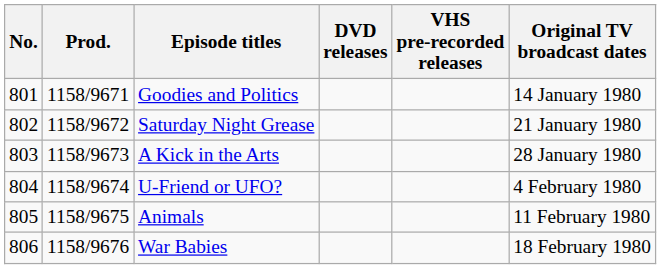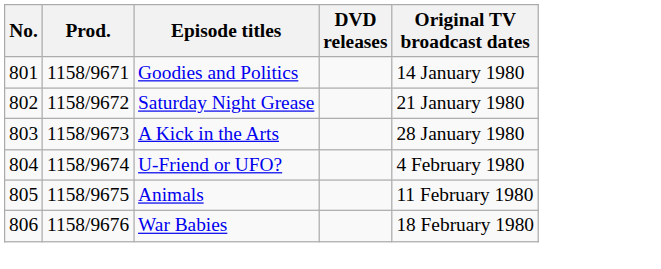 <table class="wikitable sortable">
 <tr>
 <th>No.</th>
 <th>Prod.</th>
 <th>Episode titles</th>
 <th>DVD <br>releases</th>
-<th>VHS <br>pre-recorded <br>releases</th>
 <th>Original TV <br>broadcast dates</th>
 </tr>
 <tr>
 <td>801</td>
 <td>1158/9671</td>
 <td><a href='#'>Goodies and Politics</a></td>
-<td></td>
 <td></td>
 <td>14 January 1980</td>
 </tr>
 <tr>
 <td>802</td>
 <td>1158/9672</td>
 <td><a href='#'>Saturday Night Grease</a></td>
 <td></td>
-<td></td>
 <td>21 January 1980</td>
 </tr>
 <tr>
 <td>803</td>
 <td>1158/9673</td>
 <td><a href='#'>A Kick in the Arts</a></td>
-<td></td>
 <td></td>
 <td>28 January 1980</td>
 </tr>
 <tr>
 <td>804</td>
 <td>1158/9674</td>
 <td><a href='#'>U-Friend or UFO?</a></td>
 <td></td>
-<td></td>
 <td>4 February 1980</td>
 </tr>
 <tr>
 <td>805</td>
 <td>1158/9675</td>
 <td><a href='#'>Animals</a></td>
-<td></td>
 <td></td>
 <td>11 February 1980</td>
 </tr>
 <tr>
 <td>806</td>
 <td>1158/9676</td>
 <td><a href='#'>War Babies</a></td>
 <td></td>
-<td></td>
 <td>18 February 1980</td>
 </tr>
 </table>
